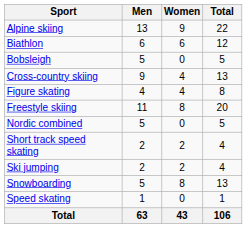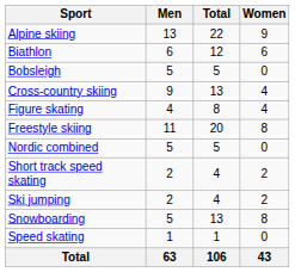 <table class="wikitable sortable" style="text-align:center;">
 <tr>
 <th width=180>Sport</th>
 <th width=55>Men</th>
+<th width=55>Total</th>
 <th width=55>Women</th>
-<th width=55>Total</th>
 </tr>
 <tr>
 <td align=left><a href='#'>Alpine skiing</a></td>
 <td>13</td>
+<td>22</td>
 <td>9</td>
-<td>22</td>
 </tr>
 <tr>
 <td align=left><a href='#'>Biathlon</a></td>
 <td>6</td>
+<td>12</td>
 <td>6</td>
-<td>12</td>
 </tr>
 <tr>
 <td align=left><a href='#'>Bobsleigh</a></td>
 <td>5</td>
+<td>5</td>
 <td>0</td>
-<td>5</td>
 </tr>
 <tr>
 <td align=left><a href='#'>Cross-country skiing</a></td>
 <td>9</td>
+<td>13</td>
 <td>4</td>
-<td>13</td>
 </tr>
 <tr>
 <td align=left><a href='#'>Figure skating</a></td>
 <td>4</td>
+<td>8</td>
 <td>4</td>
-<td>8</td>
 </tr>
 <tr>
 <td align=left><a href='#'>Freestyle skiing</a></td>
 <td>11</td>
+<td>20</td>
 <td>8</td>
-<td>20</td>
 </tr>
 <tr>
 <td align=left><a href='#'>Nordic combined</a></td>
 <td>5</td>
+<td>5</td>
 <td>0</td>
-<td>5</td>
 </tr>
 <tr>
 <td align=left><a href='#'>Short track speed skating</a></td>
 <td>2</td>
+<td>4</td>
 <td>2</td>
-<td>4</td>
 </tr>
 <tr>
 <td align=left><a href='#'>Ski jumping</a></td>
 <td>2</td>
+<td>4</td>
 <td>2</td>
-<td>4</td>
 </tr>
 <tr>
 <td align=left><a href='#'>Snowboarding</a></td>
 <td>5</td>
+<td>13</td>
 <td>8</td>
-<td>13</td>
 </tr>
 <tr>
 <td align=left><a href='#'>Speed skating</a></td>
 <td>1</td>
+<td>1</td>
 <td>0</td>
-<td>1</td>
 </tr>
 <tr>
 <th>Total</th>
 <th>63</th>
+<th>106</th>
 <th>43</th>
-<th>106</th>
 </tr>
 </table>
